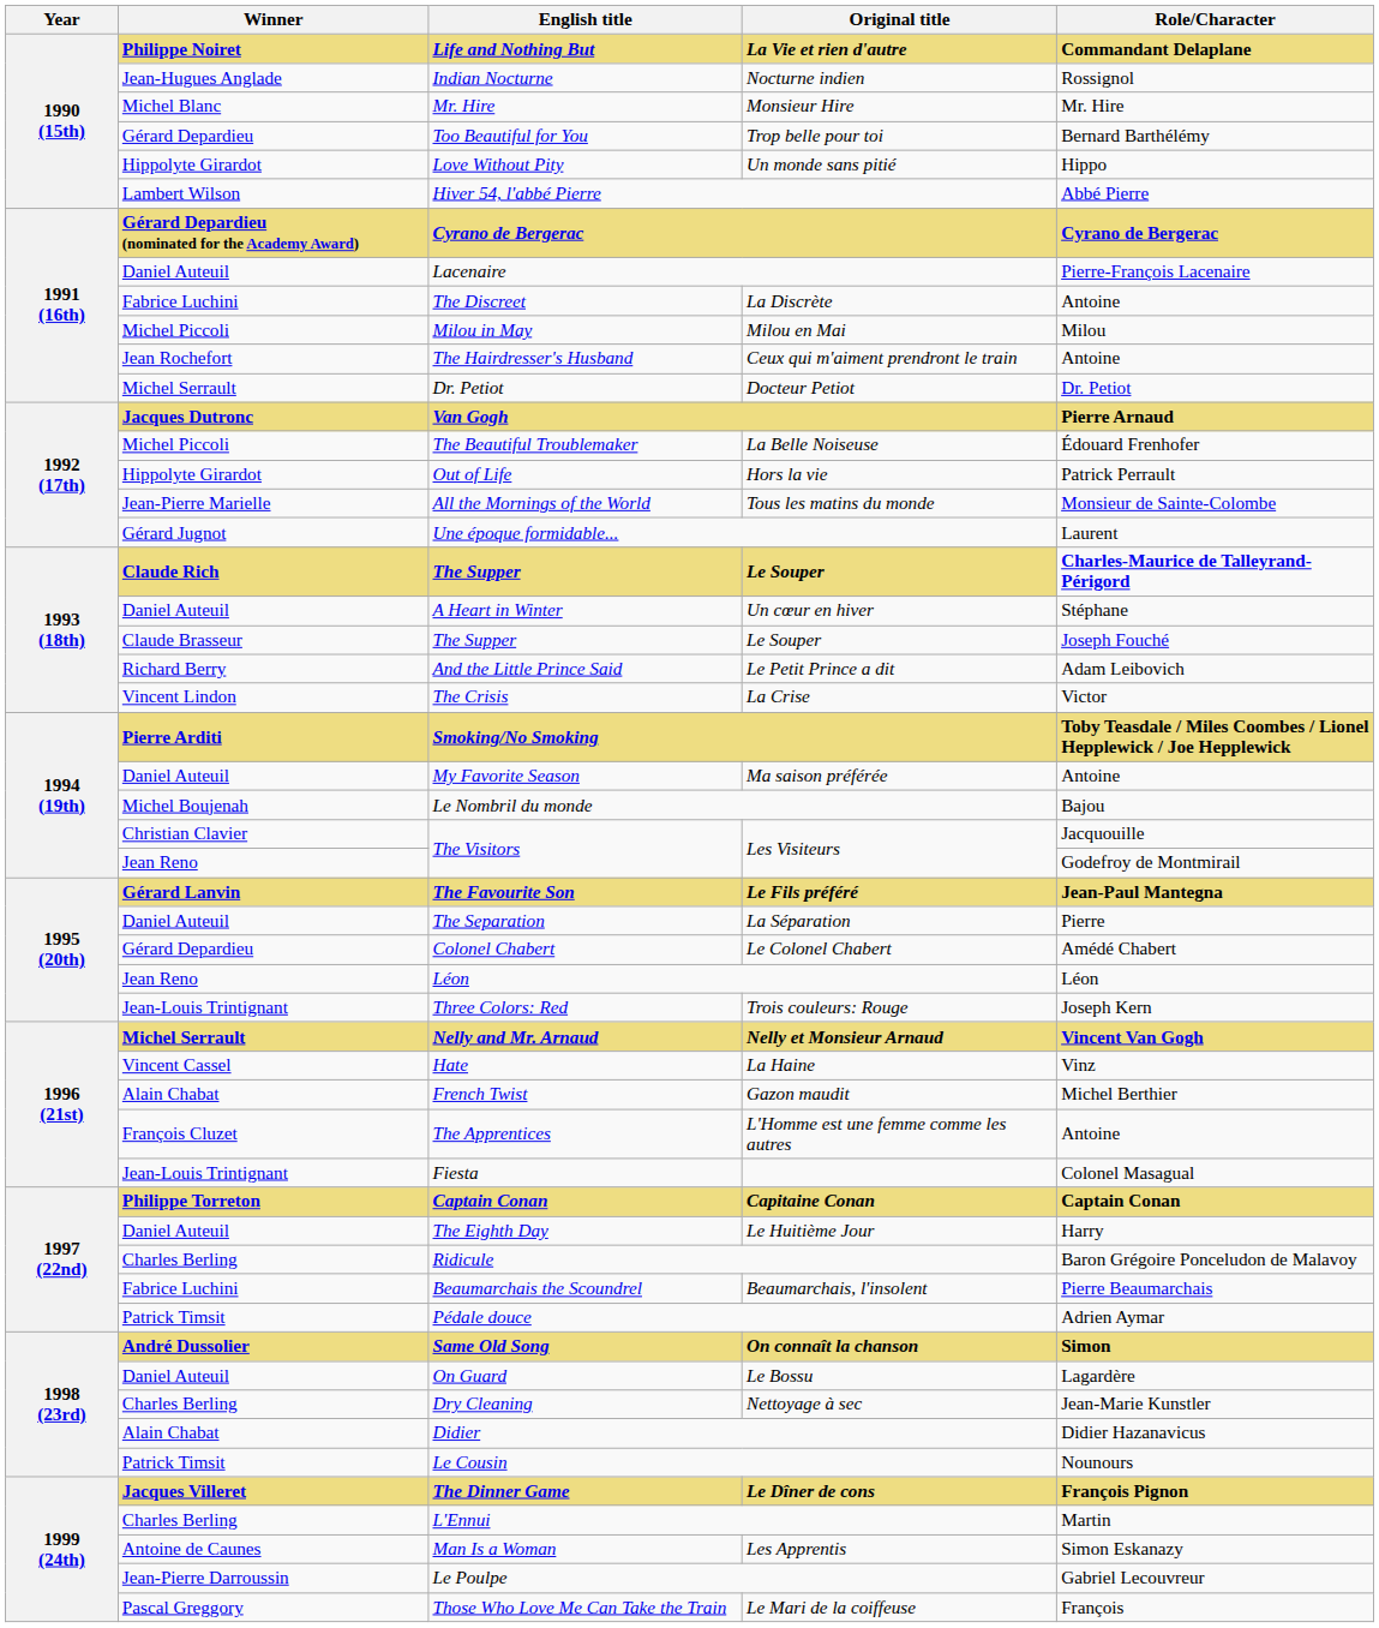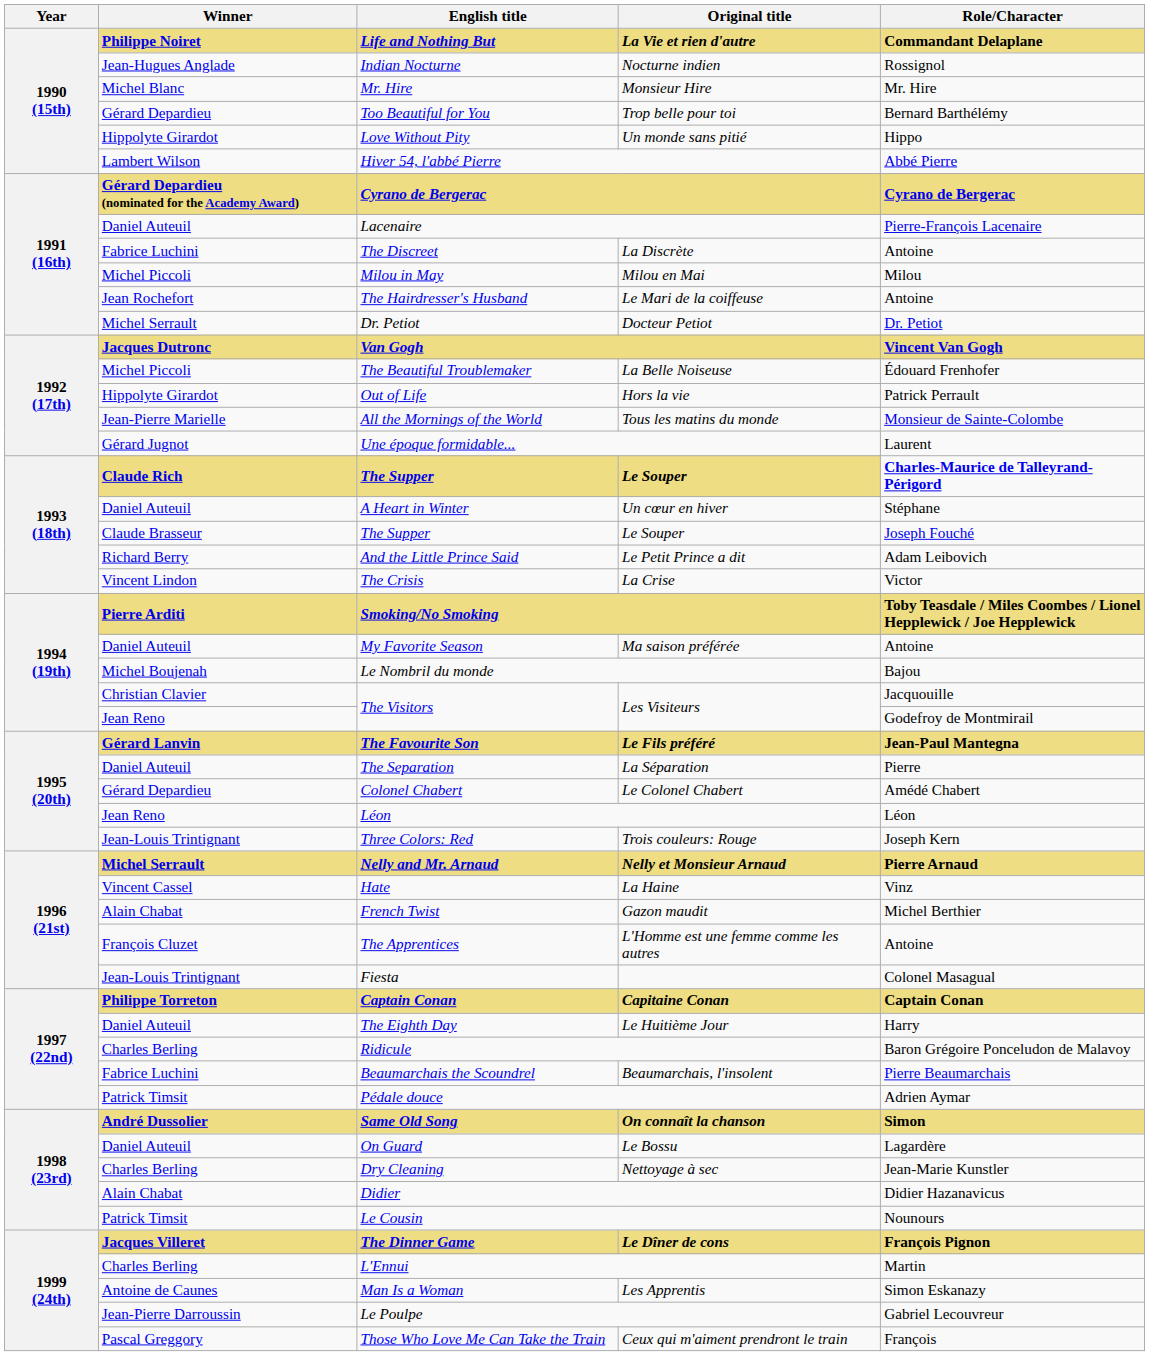 <table class="wikitable" width="95%" cellpadding="5">
 <tr>
 <th width="100">Year</th>
 <th width="300">Winner</th>
 <th width="300">English title</th>
 <th width="300">Original title</th>
 <th width="300">Role/Character</th>
 </tr>
 <tr>
 <th rowspan="6" style="text-align:center;">1990<br><a href='#'>(15th)</a></th>
 <td style="background:#eedd82;"><strong><a href='#'>Philippe Noiret</a></strong></td>
 <td style="background:#eedd82;"><strong><em><a href='#'>Life and Nothing But</a></em></strong></td>
 <td style="background:#eedd82;"><strong><em>La Vie et rien d'autre</em></strong></td>
 <td style="background:#eedd82;"><strong>Commandant Delaplane</strong></td>
 </tr>
 <tr>
 <td><a href='#'>Jean-Hugues Anglade</a></td>
 <td><em><a href='#'>Indian Nocturne</a></em></td>
 <td><em>Nocturne indien</em></td>
 <td>Rossignol</td>
 </tr>
 <tr>
 <td><a href='#'>Michel Blanc</a></td>
 <td><em><a href='#'>Mr. Hire</a></em></td>
 <td><em>Monsieur Hire</em></td>
 <td>Mr. Hire</td>
 </tr>
 <tr>
 <td><a href='#'>Gérard Depardieu</a></td>
 <td><em><a href='#'>Too Beautiful for You</a></em></td>
 <td><em>Trop belle pour toi</em></td>
 <td>Bernard Barthélémy</td>
 </tr>
 <tr>
 <td><a href='#'>Hippolyte Girardot</a></td>
 <td><em><a href='#'>Love Without Pity</a></em></td>
 <td><em>Un monde sans pitié</em></td>
 <td>Hippo</td>
 </tr>
 <tr>
 <td><a href='#'>Lambert Wilson</a></td>
 <td colspan="2"><em><a href='#'>Hiver 54, l'abbé Pierre</a></em></td>
 <td><a href='#'>Abbé Pierre</a></td>
 </tr>
 <tr>
 <th rowspan="6" style="text-align:center;">1991<br><a href='#'>(16th)</a></th>
 <td style="background:#eedd82;"><strong><a href='#'>Gérard Depardieu</a> <br><small>(nominated for the <a href='#'>Academy Award</a>)</small></strong></td>
 <td colspan="2" style="background:#eedd82;"><em><a href='#'><strong>Cyrano de Bergerac</strong></a></em></td>
 <td style="background:#eedd82;"><strong><a href='#'>Cyrano de Bergerac</a></strong></td>
 </tr>
 <tr>
 <td><a href='#'>Daniel Auteuil</a></td>
 <td colspan="2"><em>Lacenaire</em></td>
 <td><a href='#'>Pierre-François Lacenaire</a></td>
 </tr>
 <tr>
 <td><a href='#'>Fabrice Luchini</a></td>
 <td><em><a href='#'>The Discreet</a></em></td>
 <td><em>La Discrète</em></td>
 <td>Antoine</td>
 </tr>
 <tr>
 <td><a href='#'>Michel Piccoli</a></td>
 <td><em><a href='#'>Milou in May</a></em></td>
 <td><em>Milou en Mai</em></td>
 <td>Milou</td>
 </tr>
 <tr>
 <td><a href='#'>Jean Rochefort</a></td>
 <td><em><a href='#'>The Hairdresser's Husband</a></em></td>
-<td><em>Ceux qui m'aiment prendront le train</em></td>
+<td><em>Le Mari de la coiffeuse</em></td>
 <td>Antoine</td>
 </tr>
 <tr>
 <td><a href='#'>Michel Serrault</a></td>
 <td><em>Dr. Petiot</em></td>
 <td><em>Docteur Petiot</em></td>
 <td><a href='#'>Dr. Petiot</a></td>
 </tr>
 <tr>
 <th rowspan="5" style="text-align:center;">1992<br><a href='#'>(17th)</a></th>
 <td style="background:#eedd82;"><strong><a href='#'>Jacques Dutronc</a></strong></td>
 <td colspan="2" style="background:#eedd82;"><em><a href='#'><strong>Van Gogh</strong></a></em></td>
-<td style="background:#eedd82;"><strong>Pierre Arnaud</strong></td>
+<td style="background:#eedd82;"><a href='#'><strong>Vincent Van Gogh</strong></a></td>
 </tr>
 <tr>
 <td><a href='#'>Michel Piccoli</a></td>
 <td><em><a href='#'>The Beautiful Troublemaker</a></em></td>
 <td><em>La Belle Noiseuse</em></td>
 <td>Édouard Frenhofer</td>
 </tr>
 <tr>
 <td><a href='#'>Hippolyte Girardot</a></td>
 <td><em><a href='#'>Out of Life</a></em></td>
 <td><em>Hors la vie</em></td>
 <td>Patrick Perrault</td>
 </tr>
 <tr>
 <td><a href='#'>Jean-Pierre Marielle</a></td>
 <td><em><a href='#'>All the Mornings of the World</a></em></td>
 <td><em>Tous les matins du monde</em></td>
 <td><a href='#'>Monsieur de Sainte-Colombe</a></td>
 </tr>
 <tr>
 <td><a href='#'>Gérard Jugnot</a></td>
 <td colspan="2"><em><a href='#'>Une époque formidable...</a></em></td>
 <td>Laurent</td>
 </tr>
 <tr>
 <th rowspan="5" style="text-align:center;">1993<br><a href='#'>(18th)</a></th>
 <td style="background:#eedd82;"><strong><a href='#'>Claude Rich</a></strong></td>
 <td style="background:#eedd82;"><strong><em><a href='#'>The Supper</a></em></strong></td>
 <td style="background:#eedd82;"><strong><em>Le Souper</em></strong></td>
 <td><a href='#'><strong>Charles-Maurice de Talleyrand-Périgord</strong></a></td>
 </tr>
 <tr>
 <td><a href='#'>Daniel Auteuil</a></td>
 <td><em><a href='#'>A Heart in Winter</a></em></td>
 <td><em>Un cœur en hiver</em></td>
 <td>Stéphane</td>
 </tr>
 <tr>
 <td><a href='#'>Claude Brasseur</a></td>
 <td><em><a href='#'>The Supper</a></em></td>
 <td><em>Le Souper</em></td>
 <td><a href='#'>Joseph Fouché</a></td>
 </tr>
 <tr>
 <td><a href='#'>Richard Berry</a></td>
 <td><em><a href='#'>And the Little Prince Said</a></em></td>
 <td><em>Le Petit Prince a dit</em></td>
 <td>Adam Leibovich</td>
 </tr>
 <tr>
 <td><a href='#'>Vincent Lindon</a></td>
 <td><em><a href='#'>The Crisis</a></em></td>
 <td><em>La Crise</em></td>
 <td>Victor</td>
 </tr>
 <tr>
 <th rowspan="5" style="text-align:center;">1994<br><a href='#'>(19th)</a></th>
 <td style="background:#eedd82;"><strong><a href='#'>Pierre Arditi</a></strong></td>
 <td colspan="2" style="background:#eedd82;"><strong><em><a href='#'>Smoking/No Smoking</a></em></strong></td>
 <td style="background:#eedd82;"><strong>Toby Teasdale / Miles Coombes / Lionel Hepplewick / Joe Hepplewick</strong></td>
 </tr>
 <tr>
 <td><a href='#'>Daniel Auteuil</a></td>
 <td><em><a href='#'>My Favorite Season</a></em></td>
 <td><em>Ma saison préférée</em></td>
 <td>Antoine</td>
 </tr>
 <tr>
 <td><a href='#'>Michel Boujenah</a></td>
 <td colspan="2"><em>Le Nombril du monde</em></td>
 <td>Bajou</td>
 </tr>
 <tr>
 <td><a href='#'>Christian Clavier</a></td>
 <td rowspan="2"><em><a href='#'>The Visitors</a></em></td>
 <td rowspan="2"><em>Les Visiteurs</em></td>
 <td>Jacquouille</td>
 </tr>
 <tr>
 <td><a href='#'>Jean Reno</a></td>
 <td>Godefroy de Montmirail</td>
 </tr>
 <tr>
 <th rowspan="5" style="text-align:center;">1995<br><a href='#'>(20th)</a></th>
 <td style="background:#eedd82;"><strong><a href='#'>Gérard Lanvin</a></strong></td>
 <td style="background:#eedd82;"><strong><em><a href='#'>The Favourite Son</a></em></strong></td>
 <td style="background:#eedd82;"><strong><em>Le Fils préféré</em></strong></td>
 <td style="background:#eedd82;"><strong>Jean-Paul Mantegna</strong></td>
 </tr>
 <tr>
 <td><a href='#'>Daniel Auteuil</a></td>
 <td><em><a href='#'>The Separation</a></em></td>
 <td><em>La Séparation</em></td>
 <td>Pierre</td>
 </tr>
 <tr>
 <td><a href='#'>Gérard Depardieu</a></td>
 <td><em><a href='#'>Colonel Chabert</a></em></td>
 <td><em>Le Colonel Chabert</em></td>
 <td>Amédé Chabert</td>
 </tr>
 <tr>
 <td><a href='#'>Jean Reno</a></td>
 <td colspan="2"><em><a href='#'>Léon</a></em></td>
 <td>Léon</td>
 </tr>
 <tr>
 <td><a href='#'>Jean-Louis Trintignant</a></td>
 <td><em><a href='#'>Three Colors: Red</a></em></td>
 <td><em>Trois couleurs: Rouge</em></td>
 <td>Joseph Kern</td>
 </tr>
 <tr>
 <th rowspan="5" style="text-align:center;">1996<br><a href='#'>(21st)</a></th>
 <td style="background:#eedd82;"><strong><a href='#'>Michel Serrault</a></strong></td>
 <td style="background:#eedd82;"><strong><em><a href='#'>Nelly and Mr. Arnaud</a></em></strong></td>
 <td style="background:#eedd82;"><strong><em>Nelly et Monsieur Arnaud</em></strong></td>
-<td style="background:#eedd82;"><a href='#'><strong>Vincent Van Gogh</strong></a></td>
+<td style="background:#eedd82;"><strong>Pierre Arnaud</strong></td>
 </tr>
 <tr>
 <td><a href='#'>Vincent Cassel</a></td>
 <td><em><a href='#'>Hate</a></em></td>
 <td><em>La Haine</em></td>
 <td>Vinz</td>
 </tr>
 <tr>
 <td><a href='#'>Alain Chabat</a></td>
 <td><em><a href='#'>French Twist</a></em></td>
 <td><em>Gazon maudit</em></td>
 <td>Michel Berthier</td>
 </tr>
 <tr>
 <td><a href='#'>François Cluzet</a></td>
 <td><em><a href='#'>The Apprentices</a></em></td>
 <td><em>L'Homme est une femme comme les autres</em></td>
 <td>Antoine</td>
 </tr>
 <tr>
 <td><a href='#'>Jean-Louis Trintignant</a></td>
 <td><em>Fiesta</em></td>
 <td></td>
 <td>Colonel Masagual</td>
 </tr>
 <tr>
 <th rowspan="5" style="text-align:center;">1997<br><a href='#'>(22nd)</a></th>
 <td style="background:#eedd82;"><strong><a href='#'>Philippe Torreton</a></strong></td>
 <td style="background:#eedd82;"><strong><em><a href='#'>Captain Conan</a></em></strong></td>
 <td style="background:#eedd82;"><strong><em>Capitaine Conan</em></strong></td>
 <td style="background:#eedd82;"><strong>Captain Conan</strong></td>
 </tr>
 <tr>
 <td><a href='#'>Daniel Auteuil</a></td>
 <td><em><a href='#'>The Eighth Day</a></em></td>
 <td><em>Le Huitième Jour</em></td>
 <td>Harry</td>
 </tr>
 <tr>
 <td><a href='#'>Charles Berling</a></td>
 <td colspan="2"><em><a href='#'>Ridicule</a></em></td>
 <td>Baron Grégoire Ponceludon de Malavoy</td>
 </tr>
 <tr>
 <td><a href='#'>Fabrice Luchini</a></td>
 <td><em><a href='#'>Beaumarchais the Scoundrel</a></em></td>
 <td><em>Beaumarchais, l'insolent</em></td>
 <td><a href='#'>Pierre Beaumarchais</a></td>
 </tr>
 <tr>
 <td><a href='#'>Patrick Timsit</a></td>
 <td colspan="2"><em><a href='#'>Pédale douce</a></em></td>
 <td>Adrien Aymar</td>
 </tr>
 <tr>
 <th rowspan="5" style="text-align:center;">1998<br><a href='#'>(23rd)</a></th>
 <td style="background:#eedd82;"><strong><a href='#'>André Dussolier</a></strong></td>
 <td style="background:#eedd82;"><strong><em><a href='#'>Same Old Song</a></em></strong></td>
 <td style="background:#eedd82;"><strong><em>On connaît la chanson</em></strong></td>
 <td style="background:#eedd82;"><strong>Simon</strong></td>
 </tr>
 <tr>
 <td><a href='#'>Daniel Auteuil</a></td>
 <td><em><a href='#'>On Guard</a></em></td>
 <td><em>Le Bossu</em></td>
 <td>Lagardère</td>
 </tr>
 <tr>
 <td><a href='#'>Charles Berling</a></td>
 <td><em><a href='#'>Dry Cleaning</a></em></td>
 <td><em>Nettoyage à sec</em></td>
 <td>Jean-Marie Kunstler</td>
 </tr>
 <tr>
 <td><a href='#'>Alain Chabat</a></td>
 <td colspan="2"><em><a href='#'>Didier</a></em></td>
 <td>Didier Hazanavicus</td>
 </tr>
 <tr>
 <td><a href='#'>Patrick Timsit</a></td>
 <td colspan="2"><em><a href='#'>Le Cousin</a></em></td>
 <td>Nounours</td>
 </tr>
 <tr>
 <th rowspan="5" style="text-align:center;">1999<br><a href='#'>(24th)</a></th>
 <td style="background:#eedd82;"><strong><a href='#'>Jacques Villeret</a></strong></td>
 <td style="background:#eedd82;"><strong><em><a href='#'>The Dinner Game</a></em></strong></td>
 <td style="background:#eedd82;"><strong><em>Le Dîner de cons</em></strong></td>
 <td style="background:#eedd82;"><strong>François Pignon</strong></td>
 </tr>
 <tr>
 <td><a href='#'>Charles Berling</a></td>
 <td colspan="2"><em><a href='#'>L'Ennui</a></em></td>
 <td>Martin</td>
 </tr>
 <tr>
 <td><a href='#'>Antoine de Caunes</a></td>
 <td><em><a href='#'>Man Is a Woman</a></em></td>
 <td><em>Les Apprentis</em></td>
 <td>Simon Eskanazy</td>
 </tr>
 <tr>
 <td><a href='#'>Jean-Pierre Darroussin</a></td>
 <td colspan="2"><em>Le Poulpe</em></td>
 <td>Gabriel Lecouvreur</td>
 </tr>
 <tr>
 <td><a href='#'>Pascal Greggory</a></td>
 <td><em><a href='#'>Those Who Love Me Can Take the Train</a></em></td>
-<td><em>Le Mari de la coiffeuse</em></td>
+<td><em>Ceux qui m'aiment prendront le train</em></td>
 <td>François</td>
 </tr>
 </table>
